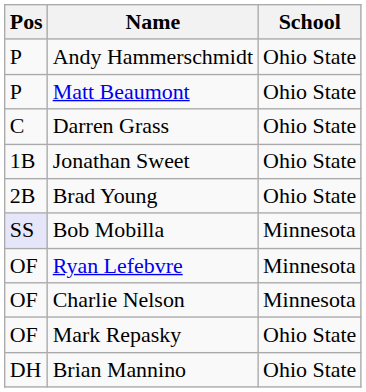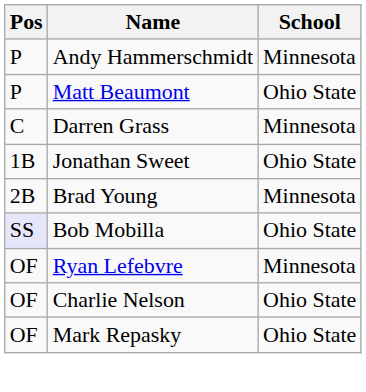 <table class=wikitable>
 <tr>
 <th>Pos</th>
 <th>Name</th>
 <th>School</th>
 </tr>
 <tr>
 <td>P</td>
 <td>Andy Hammerschmidt</td>
-<td>Ohio State</td>
+<td>Minnesota</td>
 </tr>
 <tr>
 <td>P</td>
 <td><a href='#'>Matt Beaumont</a></td>
 <td>Ohio State</td>
 </tr>
 <tr>
 <td>C</td>
 <td>Darren Grass</td>
-<td>Ohio State</td>
+<td>Minnesota</td>
 </tr>
 <tr>
 <td>1B</td>
 <td>Jonathan Sweet</td>
 <td>Ohio State</td>
 </tr>
 <tr>
 <td>2B</td>
 <td>Brad Young</td>
-<td>Ohio State</td>
+<td>Minnesota</td>
 </tr>
 <tr>
 <td style="background: lavender;">SS</td>
 <td>Bob Mobilla</td>
-<td>Minnesota</td>
+<td>Ohio State</td>
 </tr>
 <tr>
 <td>OF</td>
 <td><a href='#'>Ryan Lefebvre</a></td>
 <td>Minnesota</td>
 </tr>
 <tr>
 <td>OF</td>
 <td>Charlie Nelson</td>
-<td>Minnesota</td>
+<td>Ohio State</td>
 </tr>
 <tr>
 <td>OF</td>
 <td>Mark Repasky</td>
 <td>Ohio State</td>
 </tr>
-<tr>
-<td>DH</td>
-<td>Brian Mannino</td>
-<td>Ohio State</td>
-</tr>
 </table>
